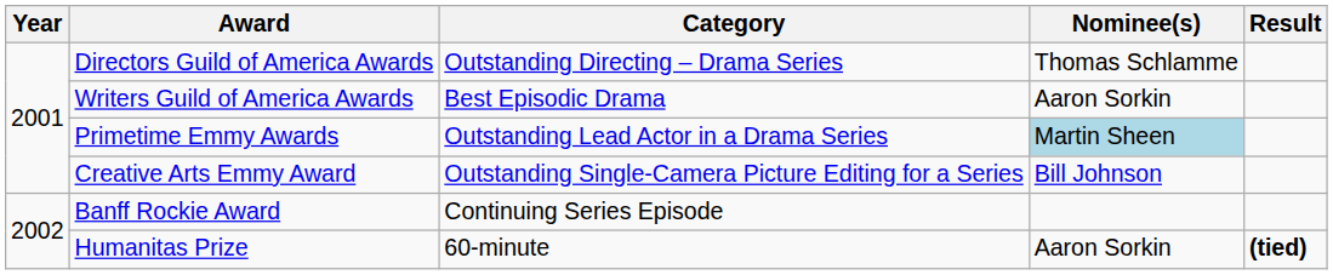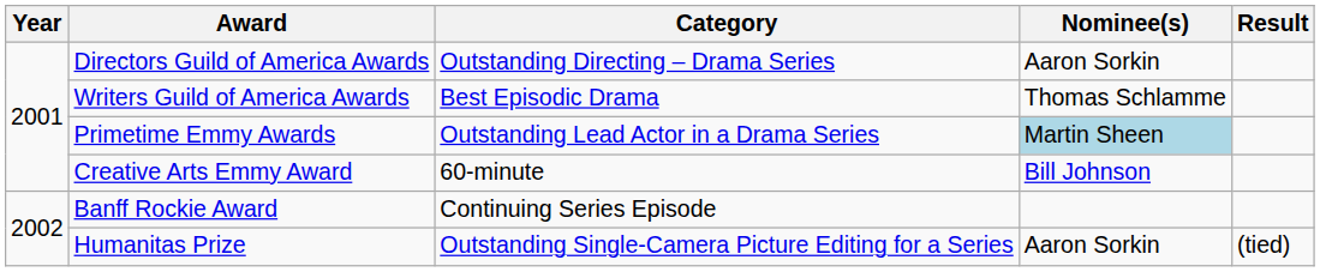 <table class="wikitable sortable">
 <tr>
 <th>Year</th>
 <th>Award</th>
 <th>Category</th>
 <th>Nominee(s)</th>
 <th>Result</th>
 </tr>
 <tr>
 <td rowspan=4>2001</td>
 <td><a href='#'>Directors Guild of America Awards</a></td>
 <td><a href='#'>Outstanding Directing – Drama Series</a></td>
-<td>Thomas Schlamme</td>
+<td>Aaron Sorkin</td>
 <td></td>
 </tr>
 <tr>
 <td><a href='#'>Writers Guild of America Awards</a></td>
 <td><a href='#'>Best Episodic Drama</a></td>
-<td>Aaron Sorkin</td>
+<td>Thomas Schlamme</td>
 <td></td>
 </tr>
 <tr>
 <td><a href='#'>Primetime Emmy Awards</a></td>
 <td><a href='#'>Outstanding Lead Actor in a Drama Series</a></td>
 <td style="background: lightblue;">Martin Sheen</td>
 <td></td>
 </tr>
 <tr>
 <td><a href='#'>Creative Arts Emmy Award</a></td>
-<td><a href='#'>Outstanding Single-Camera Picture Editing for a Series</a></td>
+<td>60-minute</td>
 <td><a href='#'>Bill Johnson</a></td>
 <td></td>
 </tr>
 <tr>
 <td rowspan=2>2002</td>
 <td><a href='#'>Banff Rockie Award</a></td>
 <td>Continuing Series Episode</td>
 <td></td>
 <td></td>
 </tr>
 <tr>
 <td><a href='#'>Humanitas Prize</a></td>
-<td>60-minute</td>
+<td><a href='#'>Outstanding Single-Camera Picture Editing for a Series</a></td>
 <td>Aaron Sorkin</td>
-<td><strong> (tied)</strong></td>
+<td> (tied)</td>
 </tr>
 </table>
